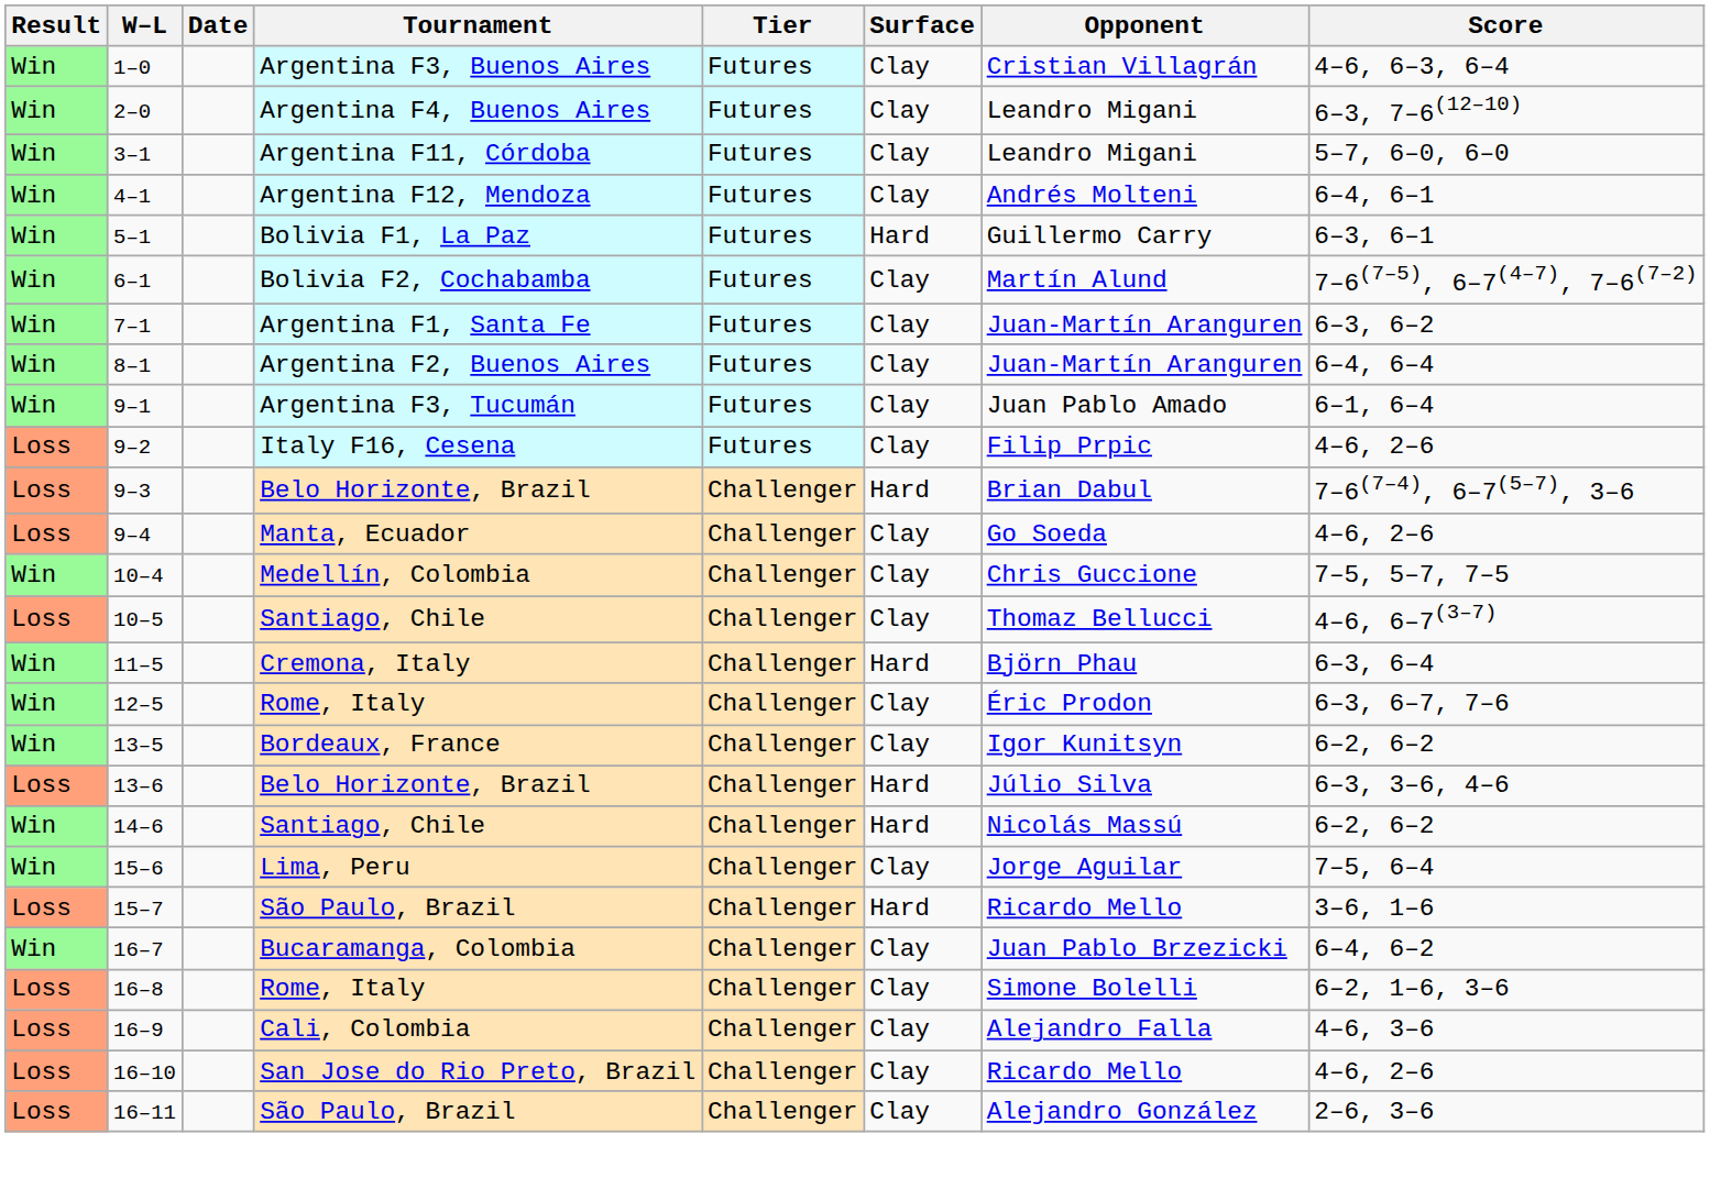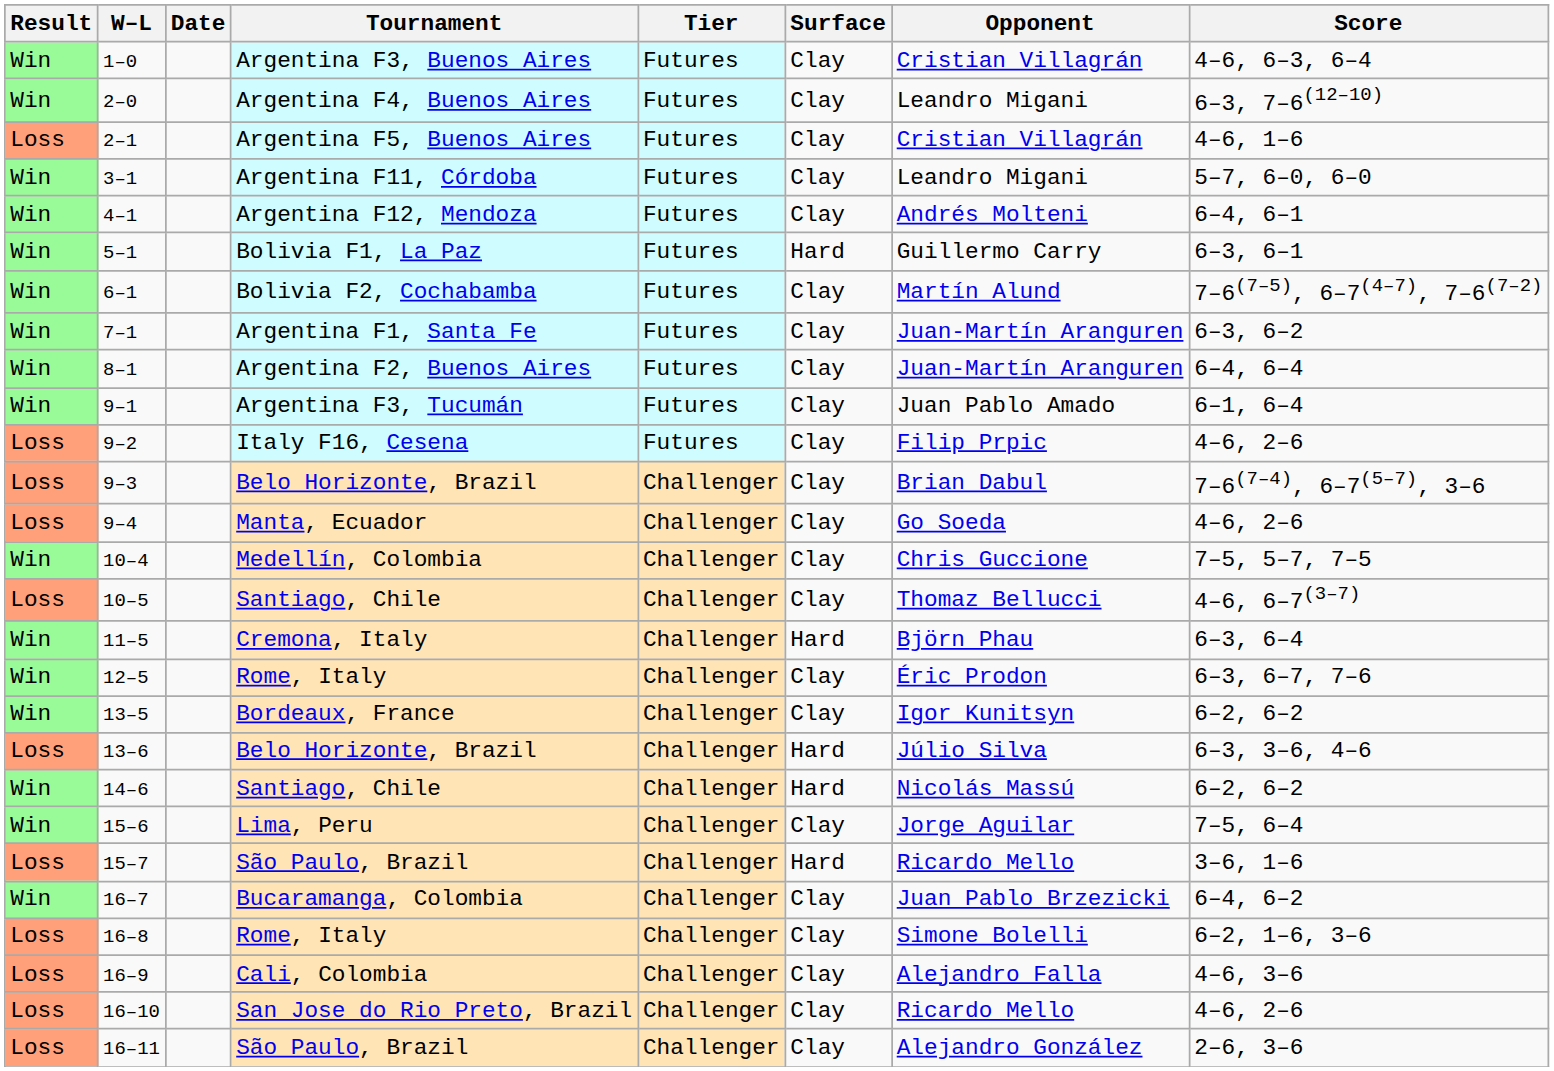 <table class="sortable wikitable">
 <tr>
 <th>Result</th>
 <th class="unsortable">W–L</th>
 <th>Date</th>
 <th>Tournament</th>
 <th>Tier</th>
 <th>Surface</th>
 <th>Opponent</th>
 <th class="unsortable">Score</th>
 </tr>
 <tr>
 <td bgcolor=98FB98>Win</td>
 <td><small>1–0</small></td>
 <td></td>
 <td style="background:#cffcff;">Argentina F3, <a href='#'>Buenos Aires</a></td>
 <td style="background:#cffcff;">Futures</td>
 <td>Clay</td>
 <td> <a href='#'>Cristian Villagrán</a></td>
 <td>4–6, 6–3, 6–4</td>
 </tr>
 <tr>
 <td bgcolor=98FB98>Win</td>
 <td><small>2–0</small></td>
 <td></td>
 <td style="background:#cffcff;">Argentina F4, <a href='#'>Buenos Aires</a></td>
 <td style="background:#cffcff;">Futures</td>
 <td>Clay</td>
 <td> Leandro Migani</td>
 <td>6–3, 7–6<sup>(12–10)</sup></td>
+</tr>
+<tr>
+<td bgcolor=FFA07A>Loss</td>
+<td><small>2–1</small></td>
+<td></td>
+<td style="background:#cffcff;">Argentina F5, <a href='#'>Buenos Aires</a></td>
+<td style="background:#cffcff;">Futures</td>
+<td>Clay</td>
+<td> <a href='#'>Cristian Villagrán</a></td>
+<td>4–6, 1–6</td>
 </tr>
 <tr>
 <td bgcolor=98FB98>Win</td>
 <td><small>3–1</small></td>
 <td></td>
 <td style="background:#cffcff;">Argentina F11, <a href='#'>Córdoba</a></td>
 <td style="background:#cffcff;">Futures</td>
 <td>Clay</td>
 <td> Leandro Migani</td>
 <td>5–7, 6–0, 6–0</td>
 </tr>
 <tr>
 <td bgcolor=98FB98>Win</td>
 <td><small>4–1</small></td>
 <td></td>
 <td style="background:#cffcff;">Argentina F12, <a href='#'>Mendoza</a></td>
 <td style="background:#cffcff;">Futures</td>
 <td>Clay</td>
 <td> <a href='#'>Andrés Molteni</a></td>
 <td>6–4, 6–1</td>
 </tr>
 <tr>
 <td bgcolor=98FB98>Win</td>
 <td><small>5–1</small></td>
 <td></td>
 <td style="background:#cffcff;">Bolivia F1, <a href='#'>La Paz</a></td>
 <td style="background:#cffcff;">Futures</td>
 <td>Hard</td>
 <td> Guillermo Carry</td>
 <td>6–3, 6–1</td>
 </tr>
 <tr>
 <td bgcolor=98FB98>Win</td>
 <td><small>6–1</small></td>
 <td></td>
 <td style="background:#cffcff;">Bolivia F2, <a href='#'>Cochabamba</a></td>
 <td style="background:#cffcff;">Futures</td>
 <td>Clay</td>
 <td> <a href='#'>Martín Alund</a></td>
 <td>7–6<sup>(7–5)</sup>, 6–7<sup>(4–7)</sup>, 7–6<sup>(7–2)</sup></td>
 </tr>
 <tr>
 <td bgcolor=98FB98>Win</td>
 <td><small>7–1</small></td>
 <td></td>
 <td style="background:#cffcff;">Argentina F1, <a href='#'>Santa Fe</a></td>
 <td style="background:#cffcff;">Futures</td>
 <td>Clay</td>
 <td> <a href='#'>Juan-Martín Aranguren</a></td>
 <td>6–3, 6–2</td>
 </tr>
 <tr>
 <td bgcolor=98FB98>Win</td>
 <td><small>8–1</small></td>
 <td></td>
 <td style="background:#cffcff;">Argentina F2, <a href='#'>Buenos Aires</a></td>
 <td style="background:#cffcff;">Futures</td>
 <td>Clay</td>
 <td> <a href='#'>Juan-Martín Aranguren</a></td>
 <td>6–4, 6–4</td>
 </tr>
 <tr>
 <td bgcolor=98FB98>Win</td>
 <td><small>9–1</small></td>
 <td></td>
 <td style="background:#cffcff;">Argentina F3, <a href='#'>Tucumán</a></td>
 <td style="background:#cffcff;">Futures</td>
 <td>Clay</td>
 <td> Juan Pablo Amado</td>
 <td>6–1, 6–4</td>
 </tr>
 <tr>
 <td bgcolor=FFA07A>Loss</td>
 <td><small>9–2</small></td>
 <td></td>
 <td style="background:#cffcff;">Italy F16, <a href='#'>Cesena</a></td>
 <td style="background:#cffcff;">Futures</td>
 <td>Clay</td>
 <td> <a href='#'>Filip Prpic</a></td>
 <td>4–6, 2–6</td>
 </tr>
 <tr>
 <td bgcolor=FFA07A>Loss</td>
 <td><small>9–3</small></td>
 <td></td>
 <td style="background:moccasin;"><a href='#'>Belo Horizonte</a>, Brazil</td>
 <td style="background:moccasin;">Challenger</td>
-<td>Hard</td>
+<td>Clay</td>
 <td> <a href='#'>Brian Dabul</a></td>
 <td>7–6<sup>(7–4)</sup>, 6–7<sup>(5–7)</sup>, 3–6</td>
 </tr>
 <tr>
 <td bgcolor=FFA07A>Loss</td>
 <td><small>9–4</small></td>
 <td></td>
 <td style="background:moccasin;"><a href='#'>Manta</a>, Ecuador</td>
 <td style="background:moccasin;">Challenger</td>
 <td>Clay</td>
 <td> <a href='#'>Go Soeda</a></td>
 <td>4–6, 2–6</td>
 </tr>
 <tr>
 <td bgcolor=98FB98>Win</td>
 <td><small>10–4</small></td>
 <td></td>
 <td style="background:moccasin;"><a href='#'>Medellín</a>, Colombia</td>
 <td style="background:moccasin;">Challenger</td>
 <td>Clay</td>
 <td> <a href='#'>Chris Guccione</a></td>
 <td>7–5, 5–7, 7–5</td>
 </tr>
 <tr>
 <td bgcolor=FFA07A>Loss</td>
 <td><small>10–5</small></td>
 <td></td>
 <td style="background:moccasin;"><a href='#'>Santiago</a>, Chile</td>
 <td style="background:moccasin;">Challenger</td>
 <td>Clay</td>
 <td> <a href='#'>Thomaz Bellucci</a></td>
 <td>4–6, 6–7<sup>(3–7)</sup></td>
 </tr>
 <tr>
 <td bgcolor=98FB98>Win</td>
 <td><small>11–5</small></td>
 <td></td>
 <td style="background:moccasin;"><a href='#'>Cremona</a>, Italy</td>
 <td style="background:moccasin;">Challenger</td>
 <td>Hard</td>
 <td> <a href='#'>Björn Phau</a></td>
 <td>6–3, 6–4</td>
 </tr>
 <tr>
 <td bgcolor=98FB98>Win</td>
 <td><small>12–5</small></td>
 <td></td>
 <td style="background:moccasin;"><a href='#'>Rome</a>, Italy</td>
 <td style="background:moccasin;">Challenger</td>
 <td>Clay</td>
 <td> <a href='#'>Éric Prodon</a></td>
 <td>6–3, 6–7, 7–6</td>
 </tr>
 <tr>
 <td bgcolor=98FB98>Win</td>
 <td><small>13–5</small></td>
 <td></td>
 <td style="background:moccasin;"><a href='#'>Bordeaux</a>, France</td>
 <td style="background:moccasin;">Challenger</td>
 <td>Clay</td>
 <td> <a href='#'>Igor Kunitsyn</a></td>
 <td>6–2, 6–2</td>
 </tr>
 <tr>
 <td bgcolor=FFA07A>Loss</td>
 <td><small>13–6</small></td>
 <td></td>
 <td style="background:moccasin;"><a href='#'>Belo Horizonte</a>, Brazil</td>
 <td style="background:moccasin;">Challenger</td>
 <td>Hard</td>
 <td> <a href='#'>Júlio Silva</a></td>
 <td>6–3, 3–6, 4–6</td>
 </tr>
 <tr>
 <td bgcolor=98FB98>Win</td>
 <td><small>14–6</small></td>
 <td></td>
 <td style="background:moccasin;"><a href='#'>Santiago</a>, Chile</td>
 <td style="background:moccasin;">Challenger</td>
 <td>Hard</td>
 <td> <a href='#'>Nicolás Massú</a></td>
 <td>6–2, 6–2</td>
 </tr>
 <tr>
 <td bgcolor=98FB98>Win</td>
 <td><small>15–6</small></td>
 <td></td>
 <td style="background:moccasin;"><a href='#'>Lima</a>, Peru</td>
 <td style="background:moccasin;">Challenger</td>
 <td>Clay</td>
 <td> <a href='#'>Jorge Aguilar</a></td>
 <td>7–5, 6–4</td>
 </tr>
 <tr>
 <td bgcolor=FFA07A>Loss</td>
 <td><small>15–7</small></td>
 <td></td>
 <td style="background:moccasin;"><a href='#'>São Paulo</a>, Brazil</td>
 <td style="background:moccasin;">Challenger</td>
 <td>Hard</td>
 <td> <a href='#'>Ricardo Mello</a></td>
 <td>3–6, 1–6</td>
 </tr>
 <tr>
 <td bgcolor=98FB98>Win</td>
 <td><small>16–7</small></td>
 <td></td>
 <td style="background:moccasin;"><a href='#'>Bucaramanga</a>, Colombia</td>
 <td style="background:moccasin;">Challenger</td>
 <td>Clay</td>
 <td> <a href='#'>Juan Pablo Brzezicki</a></td>
 <td>6–4, 6–2</td>
 </tr>
 <tr>
 <td bgcolor=FFA07A>Loss</td>
 <td><small>16–8</small></td>
 <td></td>
 <td style="background:moccasin;"><a href='#'>Rome</a>, Italy</td>
 <td style="background:moccasin;">Challenger</td>
 <td>Clay</td>
 <td> <a href='#'>Simone Bolelli</a></td>
 <td>6–2, 1–6, 3–6</td>
 </tr>
 <tr>
 <td bgcolor=FFA07A>Loss</td>
 <td><small>16–9</small></td>
 <td></td>
 <td style="background:moccasin;"><a href='#'>Cali</a>, Colombia</td>
 <td style="background:moccasin;">Challenger</td>
 <td>Clay</td>
 <td> <a href='#'>Alejandro Falla</a></td>
 <td>4–6, 3–6</td>
 </tr>
 <tr>
 <td bgcolor=FFA07A>Loss</td>
 <td><small>16–10</small></td>
 <td></td>
 <td style="background:moccasin;"><a href='#'>San Jose do Rio Preto</a>, Brazil</td>
 <td style="background:moccasin;">Challenger</td>
 <td>Clay</td>
 <td> <a href='#'>Ricardo Mello</a></td>
 <td>4–6, 2–6</td>
 </tr>
 <tr>
 <td bgcolor=FFA07A>Loss</td>
 <td><small>16–11</small></td>
 <td></td>
 <td style="background:moccasin;"><a href='#'>São Paulo</a>, Brazil</td>
 <td style="background:moccasin;">Challenger</td>
 <td>Clay</td>
 <td> <a href='#'>Alejandro González</a></td>
 <td>2–6, 3–6</td>
 </tr>
 </table>
